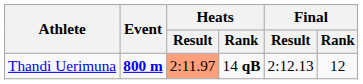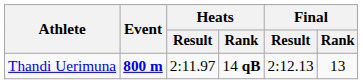 <table class="wikitable" style="font-size:90%">
 <tr>
 <th rowspan=2>Athlete</th>
 <th rowspan=2>Event</th>
 <th colspan=2>Heats</th>
 <th colspan=2>Final</th>
 </tr>
 <tr style="font-size:95%">
 <th>Result</th>
 <th>Rank</th>
 <th>Result</th>
 <th>Rank</th>
 </tr>
 <tr align=center>
 <td align=left><a href='#'>Thandi Uerimuna</a></td>
 <td align=left><strong><a href='#'>800 m</a></strong></td>
-<td style="background: lightsalmon;">2:11.97</td>
+<td>2:11.97</td>
 <td>14 <strong>qB</strong></td>
 <td>2:12.13</td>
-<td>12</td>
+<td>13</td>
 </tr>
 </table>
